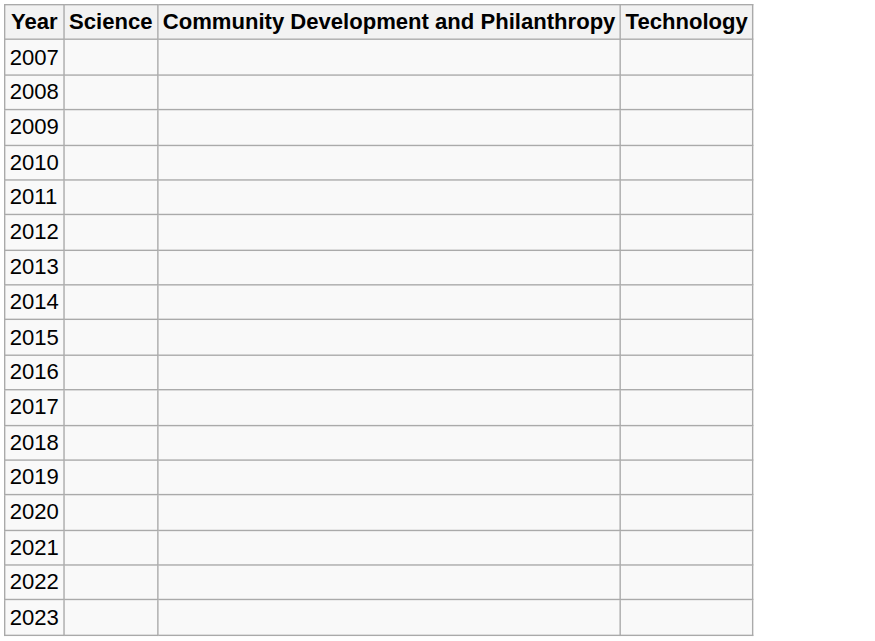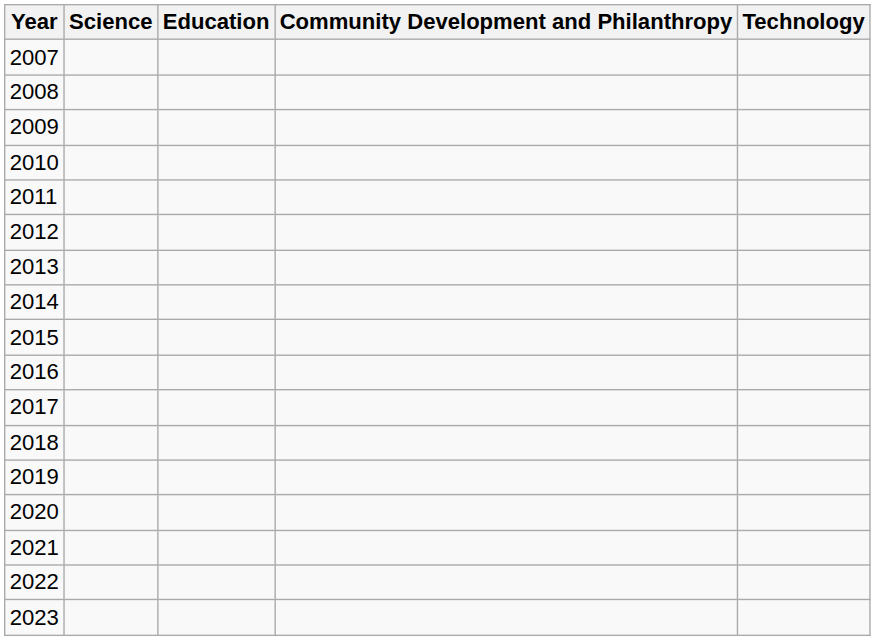 <table class="wikitable">
 <tr>
 <th>Year</th>
 <th>Science</th>
+<th>Education</th>
 <th>Community Development and Philanthropy</th>
 <th>Technology</th>
 </tr>
 <tr>
 <td>2007</td>
+<td></td>
 <td></td>
 <td></td>
 <td></td>
 </tr>
 <tr>
 <td>2008</td>
 <td></td>
 <td></td>
 <td></td>
+<td></td>
 </tr>
 <tr>
 <td>2009</td>
+<td></td>
 <td></td>
 <td></td>
 <td></td>
 </tr>
 <tr>
 <td>2010</td>
 <td></td>
 <td></td>
 <td></td>
+<td></td>
 </tr>
 <tr>
 <td>2011</td>
+<td></td>
 <td></td>
 <td></td>
 <td></td>
 </tr>
 <tr>
 <td>2012</td>
 <td></td>
 <td></td>
 <td></td>
+<td></td>
 </tr>
 <tr>
 <td>2013</td>
+<td></td>
 <td></td>
 <td></td>
 <td></td>
 </tr>
 <tr>
 <td>2014</td>
 <td></td>
 <td></td>
 <td></td>
+<td></td>
 </tr>
 <tr>
 <td>2015</td>
+<td></td>
 <td></td>
 <td></td>
 <td></td>
 </tr>
 <tr>
 <td>2016</td>
 <td></td>
 <td></td>
 <td></td>
+<td></td>
 </tr>
 <tr>
 <td>2017</td>
+<td></td>
 <td></td>
 <td></td>
 <td></td>
 </tr>
 <tr>
 <td>2018</td>
 <td></td>
 <td></td>
 <td></td>
+<td></td>
 </tr>
 <tr>
 <td>2019</td>
+<td></td>
 <td></td>
 <td></td>
 <td></td>
 </tr>
 <tr>
 <td>2020</td>
 <td></td>
 <td></td>
 <td></td>
+<td></td>
 </tr>
 <tr>
 <td>2021</td>
+<td></td>
 <td></td>
 <td></td>
 <td></td>
 </tr>
 <tr>
 <td>2022</td>
 <td></td>
 <td></td>
 <td></td>
+<td></td>
 </tr>
 <tr>
 <td>2023</td>
 <td></td>
 <td></td>
 <td></td>
+<td></td>
 </tr>
 </table>
